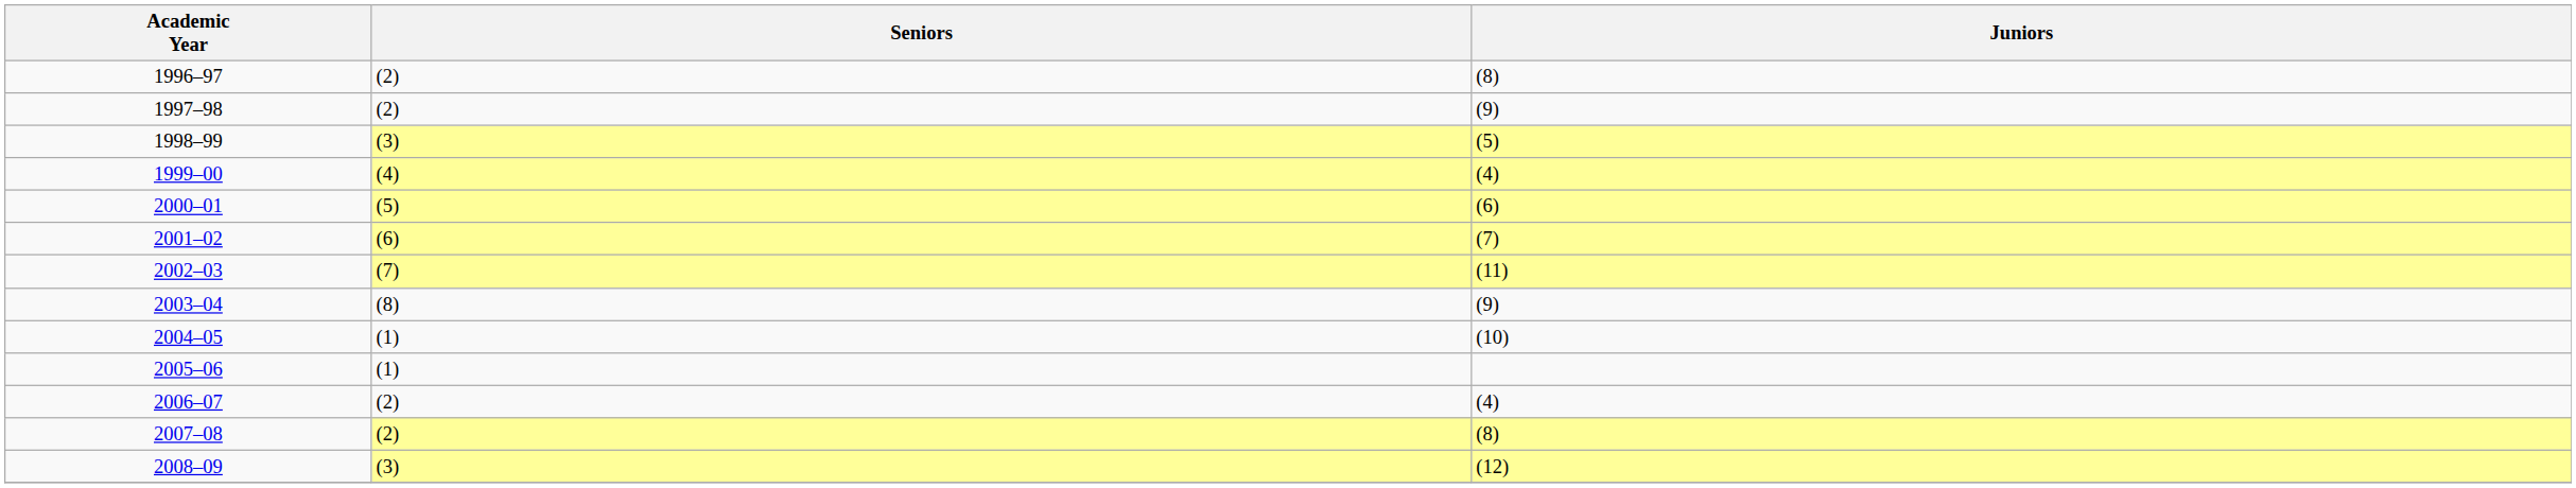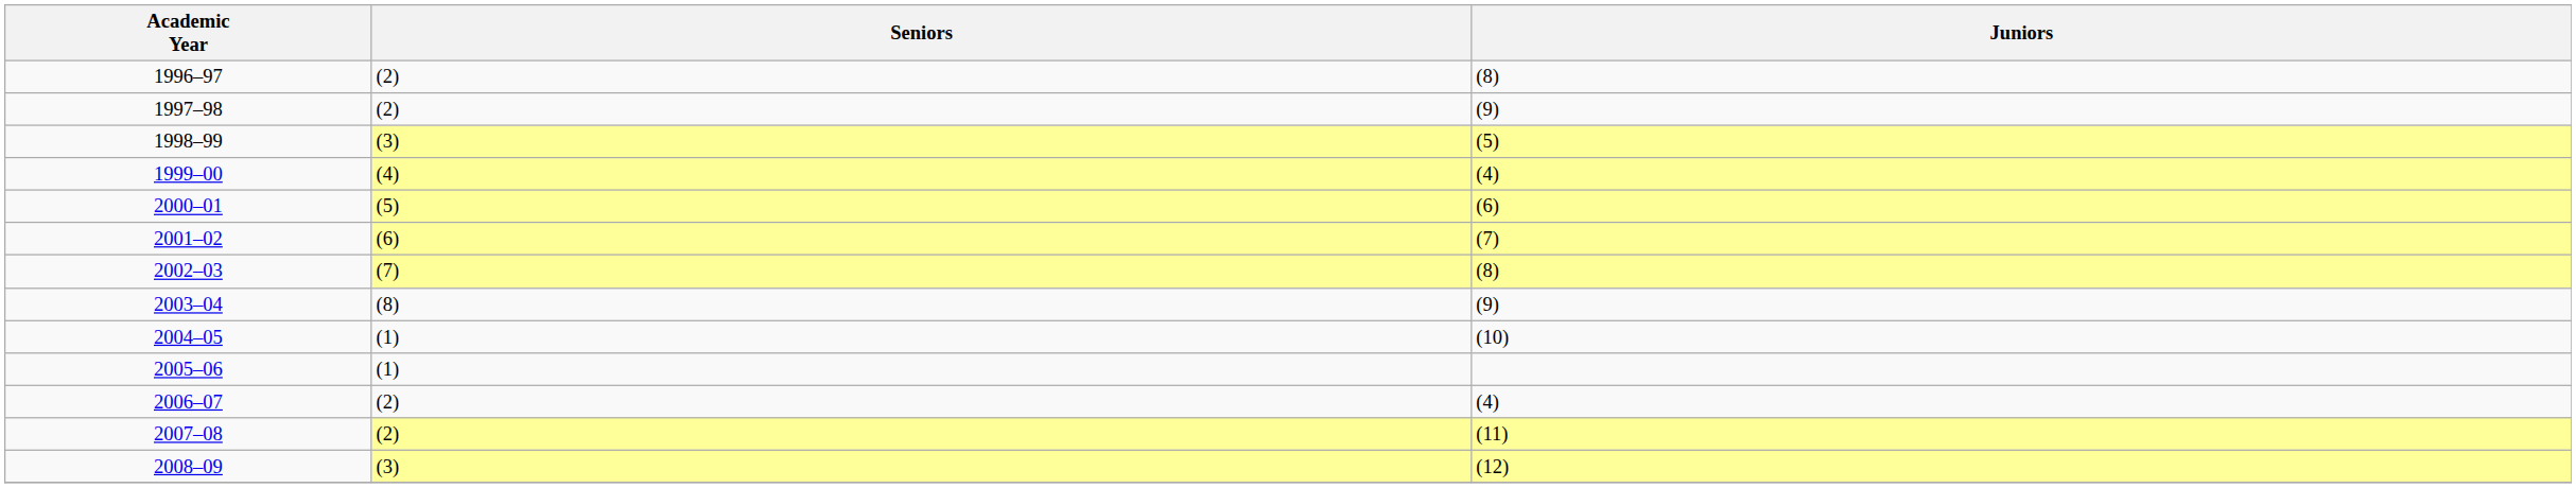 <table class="wikitable" width="100%" style="font-size:95%;">
 <tr>
 <th width=10%>Academic<br>Year</th>
 <th width="30%">Seniors</th>
 <th width="30%">Juniors</th>
 </tr>
 <tr>
 <td align=center>1996–97</td>
 <td> (2)</td>
 <td> (8)</td>
 </tr>
 <tr>
 <td align=center>1997–98</td>
 <td> (2)</td>
 <td> (9)</td>
 </tr>
 <tr>
 <td align=center>1998–99</td>
 <td bgcolor="#FFFF99"> (3)</td>
 <td bgcolor="#FFFF99"> (5)</td>
 </tr>
 <tr>
 <td align=center><a href='#'>1999–00</a></td>
 <td bgcolor="#FFFF99"> (4)</td>
 <td bgcolor="#FFFF99"> (4)</td>
 </tr>
 <tr>
 <td align=center><a href='#'>2000–01</a></td>
 <td bgcolor="#FFFF99"> (5)</td>
 <td bgcolor="#FFFF99"> (6)</td>
 </tr>
 <tr>
 <td align=center><a href='#'>2001–02</a></td>
 <td bgcolor="#FFFF99"> (6)</td>
 <td bgcolor="#FFFF99"> (7)</td>
 </tr>
 <tr>
 <td align=center><a href='#'>2002–03</a></td>
 <td bgcolor="#FFFF99"> (7)</td>
-<td bgcolor="#FFFF99"> (11)</td>
+<td bgcolor="#FFFF99"> (8)</td>
 </tr>
 <tr>
 <td align=center><a href='#'>2003–04</a></td>
 <td> (8)</td>
 <td> (9)</td>
 </tr>
 <tr>
 <td align=center><a href='#'>2004–05</a></td>
 <td> (1)</td>
 <td> (10)</td>
 </tr>
 <tr>
 <td align=center><a href='#'>2005–06</a></td>
 <td> (1)</td>
 <td></td>
 </tr>
 <tr>
 <td align=center><a href='#'>2006–07</a></td>
 <td> (2)</td>
 <td> (4)</td>
 </tr>
 <tr>
 <td align=center><a href='#'>2007–08</a></td>
 <td bgcolor="#FFFF99"> (2)</td>
-<td bgcolor="#FFFF99"> (8)</td>
+<td bgcolor="#FFFF99"> (11)</td>
 </tr>
 <tr>
 <td align=center><a href='#'>2008–09</a></td>
 <td bgcolor="#FFFF99"> (3)</td>
 <td bgcolor="#FFFF99"> (12)</td>
 </tr>
 <tr>
 </tr>
 </table>
